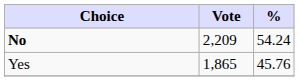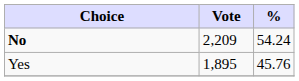 <table class="wikitable">
 <tr>
 <th style="background:#ddf; width:200px;">Choice</th>
 <th style="background:#ddf; width:50px;">Vote</th>
 <th style="background:#ddf; width:30px;">%</th>
 </tr>
 <tr>
 <td><strong>No</strong></td>
 <td>2,209</td>
 <td>54.24</td>
 </tr>
 <tr>
 <td>Yes</td>
-<td>1,865</td>
+<td>1,895</td>
 <td>45.76</td>
 </tr>
 <tr>
 </tr>
 </table>
